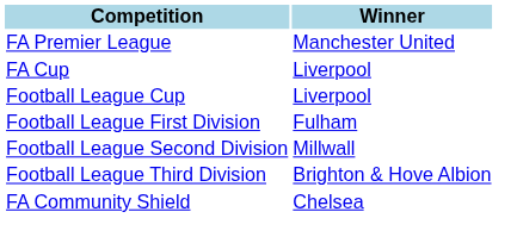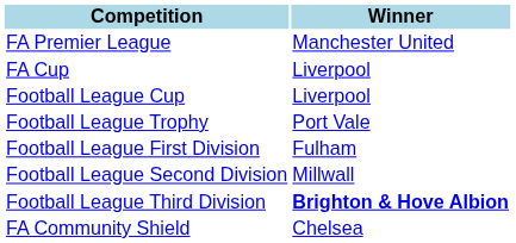 <table>
 <tr style="background:lightblue;">
 <th>Competition</th>
 <th>Winner</th>
 </tr>
 <tr>
 <td><a href='#'>FA Premier League</a></td>
 <td><a href='#'>Manchester United</a></td>
 </tr>
 <tr>
 <td><a href='#'>FA Cup</a></td>
 <td><a href='#'>Liverpool</a></td>
 </tr>
 <tr>
 <td><a href='#'>Football League Cup</a></td>
 <td><a href='#'>Liverpool</a></td>
 </tr>
 <tr>
+<td><a href='#'>Football League Trophy</a></td>
+<td><a href='#'>Port Vale</a></td>
+</tr>
+<tr>
 <td><a href='#'>Football League First Division</a></td>
 <td><a href='#'>Fulham</a></td>
 </tr>
 <tr>
 <td><a href='#'>Football League Second Division</a></td>
 <td><a href='#'>Millwall</a></td>
 </tr>
 <tr>
 <td><a href='#'>Football League Third Division</a></td>
-<td><a href='#'>Brighton & Hove Albion</a></td>
+<td><strong><a href='#'>Brighton & Hove Albion</a></strong></td>
 </tr>
 <tr>
 <td><a href='#'>FA Community Shield</a></td>
 <td><a href='#'>Chelsea</a></td>
 </tr>
 </table>
